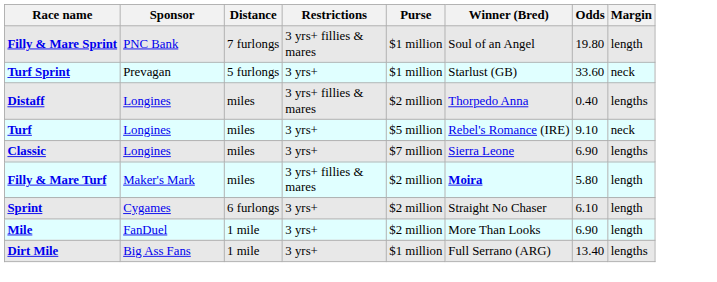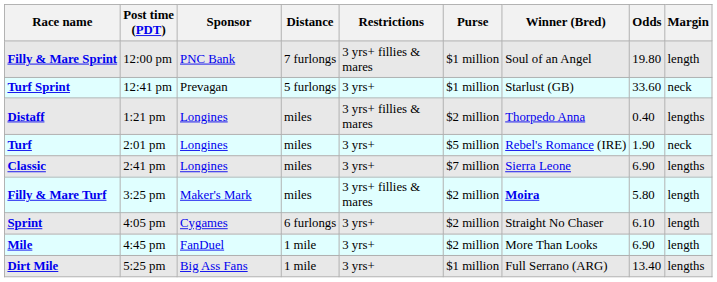 <table class="wikitable sortable" style="font-size:90%">
 <tr>
 <th>Race name</th>
+<th>Post time<br> (<a href='#'>PDT</a>)</th>
 <th style="width:110px">Sponsor</th>
 <th>Distance</th>
 <th style="width:110px">Restrictions</th>
 <th>Purse</th>
 <th>Winner (Bred)</th>
 <th>Odds</th>
 <th>Margin</th>
 </tr>
 <tr style="background-color:#E8E8E8">
 <td><strong><a href='#'>Filly & Mare Sprint</a></strong></td>
+<td>12:00 pm</td>
 <td><a href='#'>PNC Bank</a></td>
 <td>7 furlongs</td>
 <td>3 yrs+ fillies & mares</td>
 <td>$1 million </td>
 <td>Soul of an Angel</td>
 <td>19.80</td>
 <td> length</td>
 </tr>
 <tr style="background-color:lightcyan">
 <td><strong><a href='#'>Turf Sprint</a></strong></td>
+<td>12:41 pm</td>
 <td>Prevagan</td>
 <td>5 furlongs</td>
 <td>3 yrs+</td>
 <td>$1 million</td>
 <td>Starlust (GB)</td>
 <td>33.60</td>
 <td>neck</td>
 </tr>
 <tr style="background-color:#E8E8E8">
 <td><strong><a href='#'>Distaff</a></strong></td>
+<td>1:21 pm</td>
 <td><a href='#'>Longines</a></td>
 <td> miles</td>
 <td>3 yrs+ fillies & mares</td>
 <td>$2 million</td>
 <td><a href='#'>Thorpedo Anna</a></td>
 <td>0.40</td>
 <td> lengths</td>
 </tr>
 <tr style="background-color:lightcyan">
 <td><strong><a href='#'>Turf</a></strong></td>
+<td>2:01 pm</td>
 <td><a href='#'>Longines</a></td>
 <td> miles</td>
 <td>3 yrs+</td>
 <td>$5 million</td>
 <td><a href='#'>Rebel's Romance</a> (IRE)</td>
-<td>9.10</td>
+<td>1.90</td>
 <td>neck</td>
 </tr>
 <tr style="background-color:#E8E8E8">
 <td><strong><a href='#'>Classic</a></strong></td>
+<td>2:41 pm</td>
 <td><a href='#'>Longines</a></td>
 <td> miles</td>
 <td>3 yrs+</td>
 <td>$7 million</td>
 <td><a href='#'>Sierra Leone</a></td>
 <td>6.90</td>
 <td> lengths</td>
 </tr>
 <tr style="background-color:lightcyan">
 <td><strong><a href='#'>Filly & Mare Turf</a></strong></td>
+<td>3:25 pm</td>
 <td><a href='#'>Maker's Mark</a></td>
 <td> miles</td>
 <td>3 yrs+ fillies & mares</td>
 <td>$2 million</td>
 <td><strong><a href='#'>Moira</a></strong></td>
 <td>5.80</td>
 <td> length</td>
 </tr>
 <tr style="background-color:#E8E8E8">
 <td><strong><a href='#'>Sprint</a></strong></td>
+<td>4:05 pm</td>
 <td><a href='#'>Cygames</a></td>
 <td>6 furlongs</td>
 <td>3 yrs+</td>
 <td>$2 million</td>
 <td>Straight No Chaser</td>
 <td>6.10</td>
 <td> length</td>
 </tr>
 <tr style="background-color:lightcyan">
 <td><strong><a href='#'>Mile</a></strong></td>
+<td>4:45 pm</td>
 <td><a href='#'>FanDuel</a></td>
 <td>1 mile</td>
 <td>3 yrs+</td>
 <td>$2 million</td>
 <td>More Than Looks</td>
 <td>6.90</td>
 <td> length</td>
 </tr>
 <tr style="background-color:#E8E8E8">
 <td><strong><a href='#'>Dirt Mile</a></strong></td>
+<td>5:25 pm</td>
 <td><a href='#'>Big Ass Fans</a></td>
 <td>1 mile</td>
 <td>3 yrs+</td>
 <td>$1 million</td>
 <td>Full Serrano (ARG)</td>
 <td>13.40</td>
 <td> lengths</td>
 </tr>
 </table>
